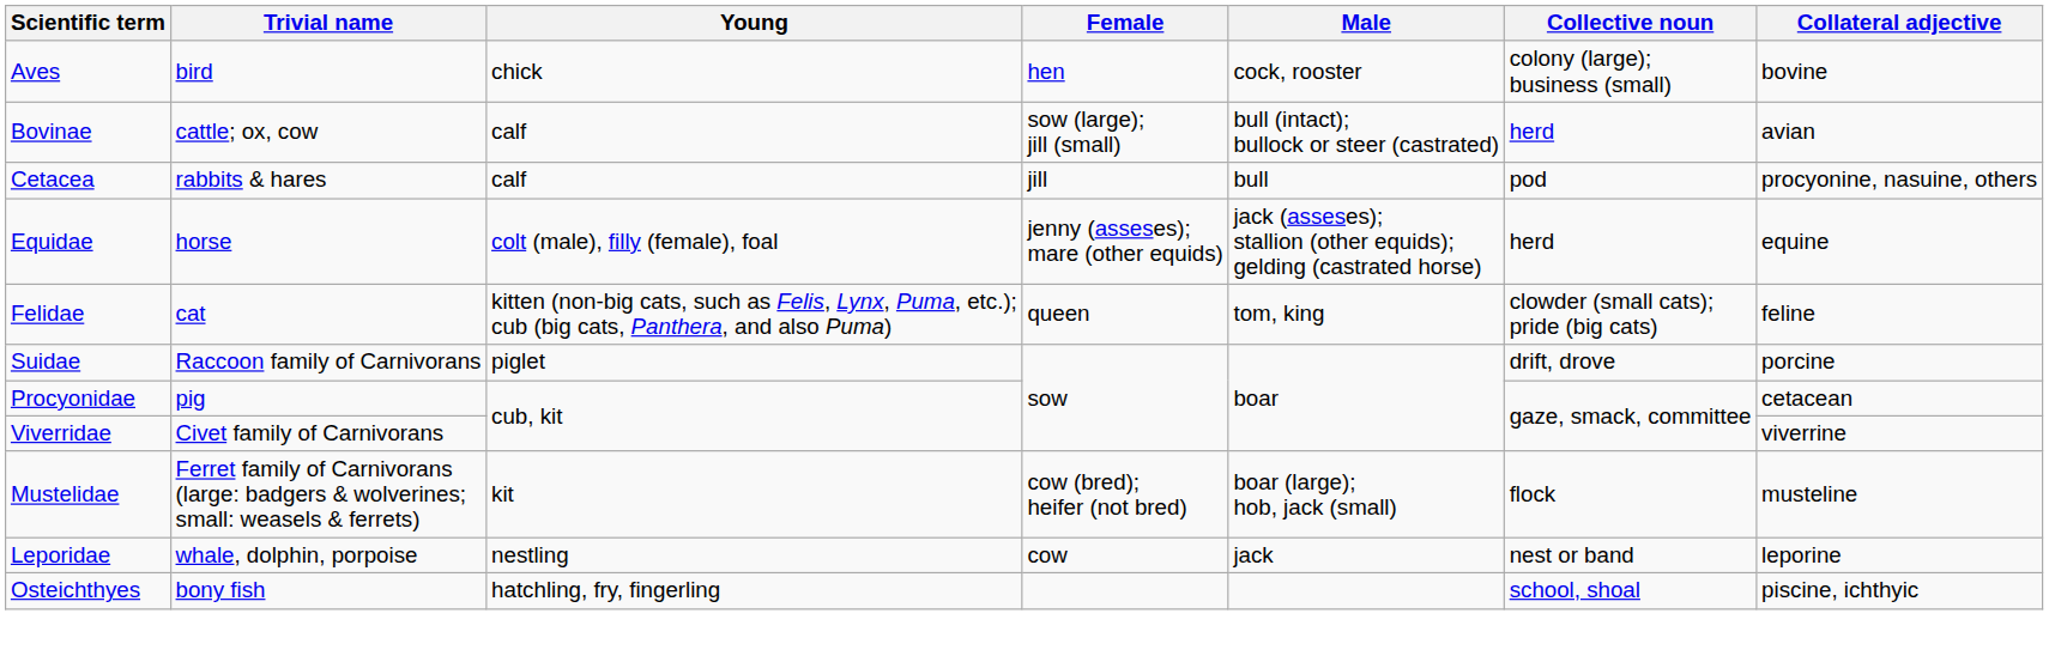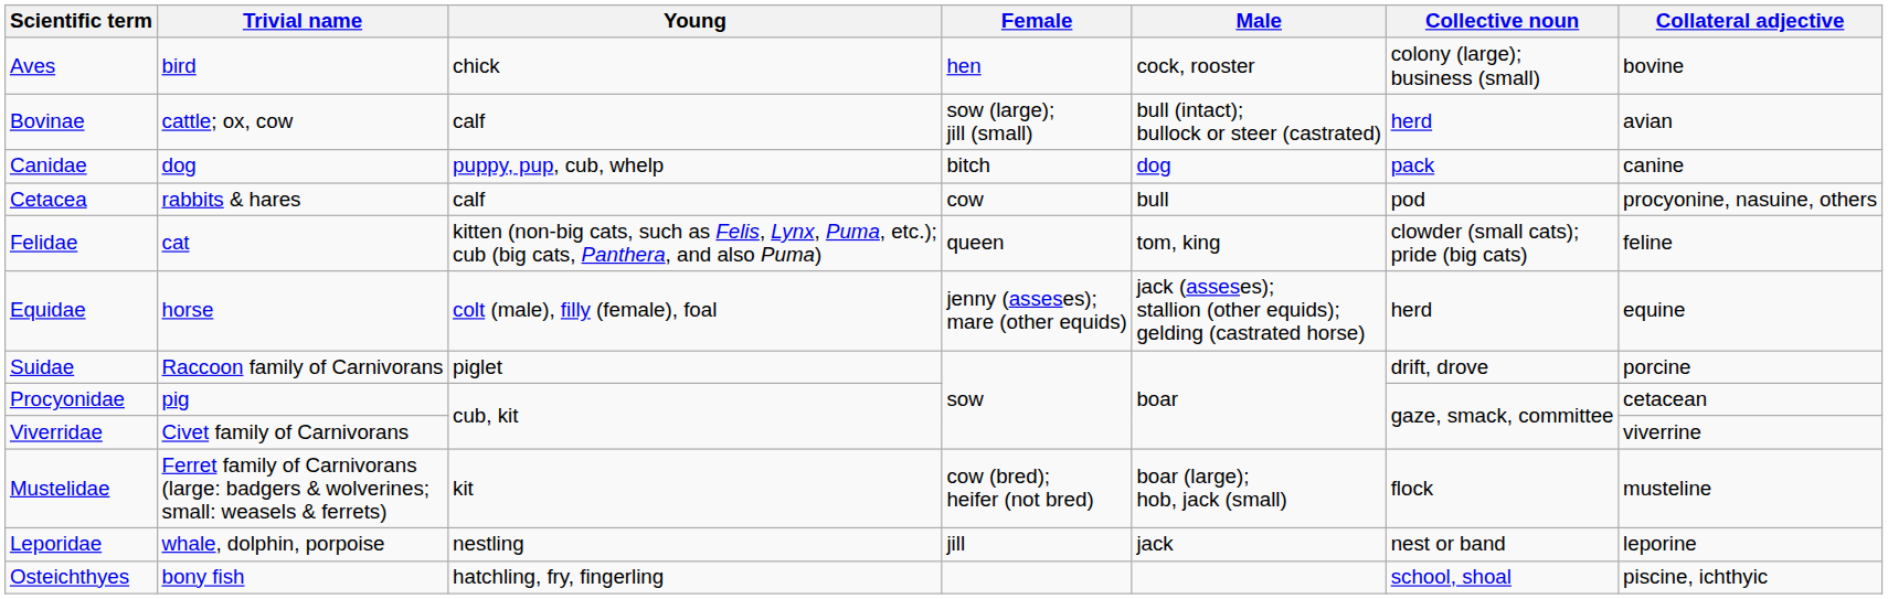 <table class="wikitable sortable" style="text-align:left;">
 <tr>
 <th>Scientific term</th>
 <th><a href='#'>Trivial name</a></th>
 <th>Young</th>
 <th><a href='#'>Female</a></th>
 <th><a href='#'>Male</a></th>
 <th><a href='#'>Collective noun</a></th>
 <th><a href='#'>Collateral adjective</a></th>
 </tr>
 <tr>
 <td><a href='#'>Aves</a></td>
 <td><a href='#'>bird</a></td>
 <td>chick</td>
 <td><a href='#'>hen</a></td>
 <td>cock, rooster</td>
 <td>colony (large);<br>business (small)</td>
 <td>bovine</td>
 </tr>
 <tr>
 <td><a href='#'>Bovinae</a></td>
 <td><a href='#'>cattle</a>; ox, cow</td>
 <td>calf</td>
 <td>sow (large);<br>jill (small)</td>
 <td>bull (intact);<br>bullock or steer (castrated)</td>
 <td><a href='#'>herd</a></td>
 <td>avian</td>
 </tr>
 <tr>
+<td><a href='#'>Canidae</a></td>
+<td><a href='#'>dog</a></td>
+<td><a href='#'>puppy, pup</a>, cub, whelp</td>
+<td>bitch</td>
+<td><a href='#'>dog</a></td>
+<td><a href='#'>pack</a></td>
+<td>canine</td>
+</tr>
+<tr>
 <td><a href='#'>Cetacea</a></td>
 <td><a href='#'>rabbits</a> & hares</td>
 <td>calf</td>
-<td>jill</td>
+<td>cow</td>
 <td>bull</td>
 <td>pod</td>
 <td>procyonine, nasuine, others</td>
+</tr>
+<tr>
+<td><a href='#'>Felidae</a></td>
+<td><a href='#'>cat</a></td>
+<td>kitten (non-big cats, such as <em><a href='#'>Felis</a></em>, <em><a href='#'>Lynx</a></em>, <em><a href='#'>Puma</a></em>, etc.);<br>cub (big cats, <em><a href='#'>Panthera</a></em>, and also <em>Puma</em>)</td>
+<td>queen</td>
+<td>tom, king</td>
+<td>clowder (small cats);<br>pride (big cats)</td>
+<td>feline</td>
 </tr>
 <tr>
 <td><a href='#'>Equidae</a></td>
 <td><a href='#'>horse</a></td>
 <td><a href='#'>colt</a> (male), <a href='#'>filly</a> (female), foal</td>
 <td>jenny (<a href='#'>asses</a>es);<br>mare (other equids)</td>
 <td>jack (<a href='#'>asses</a>es);<br>stallion (other equids);<br>gelding (castrated horse)</td>
 <td>herd</td>
 <td>equine</td>
-</tr>
-<tr>
-<td><a href='#'>Felidae</a></td>
-<td><a href='#'>cat</a></td>
-<td>kitten (non-big cats, such as <em><a href='#'>Felis</a></em>, <em><a href='#'>Lynx</a></em>, <em><a href='#'>Puma</a></em>, etc.);<br>cub (big cats, <em><a href='#'>Panthera</a></em>, and also <em>Puma</em>)</td>
-<td>queen</td>
-<td>tom, king</td>
-<td>clowder (small cats);<br>pride (big cats)</td>
-<td>feline</td>
 </tr>
 <tr>
 <td><a href='#'>Suidae</a></td>
 <td><a href='#'>Raccoon</a> family of Carnivorans</td>
 <td>piglet</td>
 <td rowspan =3>sow</td>
 <td rowspan = 3>boar</td>
 <td>drift, drove</td>
 <td>porcine</td>
 </tr>
 <tr>
 <td><a href='#'>Procyonidae</a></td>
 <td><a href='#'>pig</a></td>
 <td rowspan = 2>cub, kit</td>
 <td rowspan=2>gaze, smack, committee</td>
 <td>cetacean</td>
 </tr>
 <tr>
 <td><a href='#'>Viverridae</a></td>
 <td><a href='#'>Civet</a> family of Carnivorans</td>
 <td>viverrine</td>
 </tr>
 <tr>
 <td><a href='#'>Mustelidae</a></td>
 <td><a href='#'>Ferret</a> family of Carnivorans<br>(large: badgers & wolverines;<br>small: weasels & ferrets)</td>
 <td>kit</td>
 <td>cow (bred);<br>heifer (not bred)</td>
 <td>boar (large);<br>hob, jack (small)</td>
 <td>flock</td>
 <td>musteline</td>
 </tr>
 <tr>
 <td><a href='#'>Leporidae</a></td>
 <td><a href='#'>whale</a>, dolphin, porpoise</td>
 <td>nestling</td>
-<td>cow</td>
+<td>jill</td>
 <td>jack</td>
 <td>nest or band</td>
 <td>leporine</td>
 </tr>
 <tr>
 <td><a href='#'>Osteichthyes</a></td>
 <td><a href='#'>bony fish</a></td>
 <td>hatchling, fry, fingerling</td>
 <td></td>
 <td></td>
 <td><a href='#'>school, shoal</a></td>
 <td>piscine, ichthyic</td>
 </tr>
 </table>
